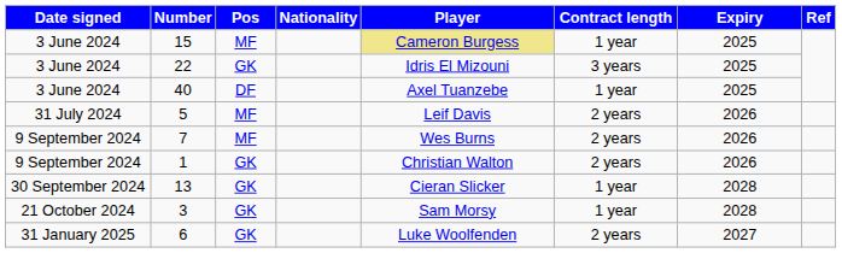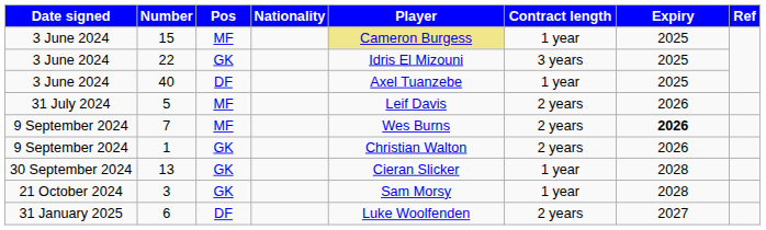 <table class="wikitable"  style="text-align:center; font-size:90%; ">
 <tr>
 <th style="background:#0000FF; color:#FFFFFF; width:130px;">Date signed</th>
 <th style="background:#0000FF; color:#FFFFFF; width:50px;">Number</th>
 <th style="background:#0000FF; color:#FFFFFF; width:50px;">Pos</th>
 <th style="background:#0000FF; color:#FFFFFF; width:50px;">Nationality</th>
 <th style="background:#0000FF; color:#FFFFFF; width:175px;">Player</th>
 <th style="background:#0000FF; color:#FFFFFF; width:110px;">Contract length</th>
 <th style="background:#0000FF; color:#FFFFFF; width:110px;">Expiry</th>
 <th style="background:#0000FF; color:#FFFFFF; width:25px;">Ref</th>
 </tr>
 <tr>
 <td>3 June 2024</td>
 <td>15</td>
 <td><a href='#'>MF</a></td>
 <td></td>
 <td style="background: khaki;"><a href='#'>Cameron Burgess</a></td>
 <td>1 year</td>
 <td>2025</td>
 <td rowspan=3></td>
 </tr>
 <tr>
 <td>3 June 2024</td>
 <td>22</td>
 <td><a href='#'>GK</a></td>
 <td></td>
 <td><a href='#'>Idris El Mizouni</a></td>
 <td>3 years</td>
 <td>2025</td>
 </tr>
 <tr>
 <td>3 June 2024</td>
 <td>40</td>
 <td><a href='#'>DF</a></td>
 <td></td>
 <td><a href='#'>Axel Tuanzebe</a></td>
 <td>1 year</td>
 <td>2025</td>
 </tr>
 <tr>
 <td>31 July 2024</td>
 <td>5</td>
 <td><a href='#'>MF</a></td>
 <td></td>
 <td><a href='#'>Leif Davis</a></td>
 <td>2 years</td>
 <td>2026</td>
 <td></td>
 </tr>
 <tr>
 <td>9 September 2024</td>
 <td>7</td>
 <td><a href='#'>MF</a></td>
 <td></td>
 <td><a href='#'>Wes Burns</a></td>
 <td>2 years</td>
-<td>2026</td>
+<td><strong>2026</strong></td>
 <td></td>
 </tr>
 <tr>
 <td>9 September 2024</td>
 <td>1</td>
 <td><a href='#'>GK</a></td>
 <td></td>
 <td><a href='#'>Christian Walton</a></td>
 <td>2 years</td>
 <td>2026</td>
 <td></td>
 </tr>
 <tr>
 <td>30 September 2024</td>
 <td>13</td>
 <td><a href='#'>GK</a></td>
 <td></td>
 <td><a href='#'>Cieran Slicker</a></td>
 <td>1 year</td>
 <td>2028</td>
 <td></td>
 </tr>
 <tr>
 <td>21 October 2024</td>
 <td>3</td>
 <td><a href='#'>GK</a></td>
 <td></td>
 <td><a href='#'>Sam Morsy</a></td>
 <td>1 year</td>
 <td>2028</td>
 <td></td>
 </tr>
 <tr>
 <td>31 January 2025</td>
 <td>6</td>
-<td><a href='#'>GK</a></td>
+<td><a href='#'>DF</a></td>
 <td></td>
 <td><a href='#'>Luke Woolfenden</a></td>
 <td>2 years</td>
 <td>2027</td>
 <td></td>
 </tr>
 </table>
